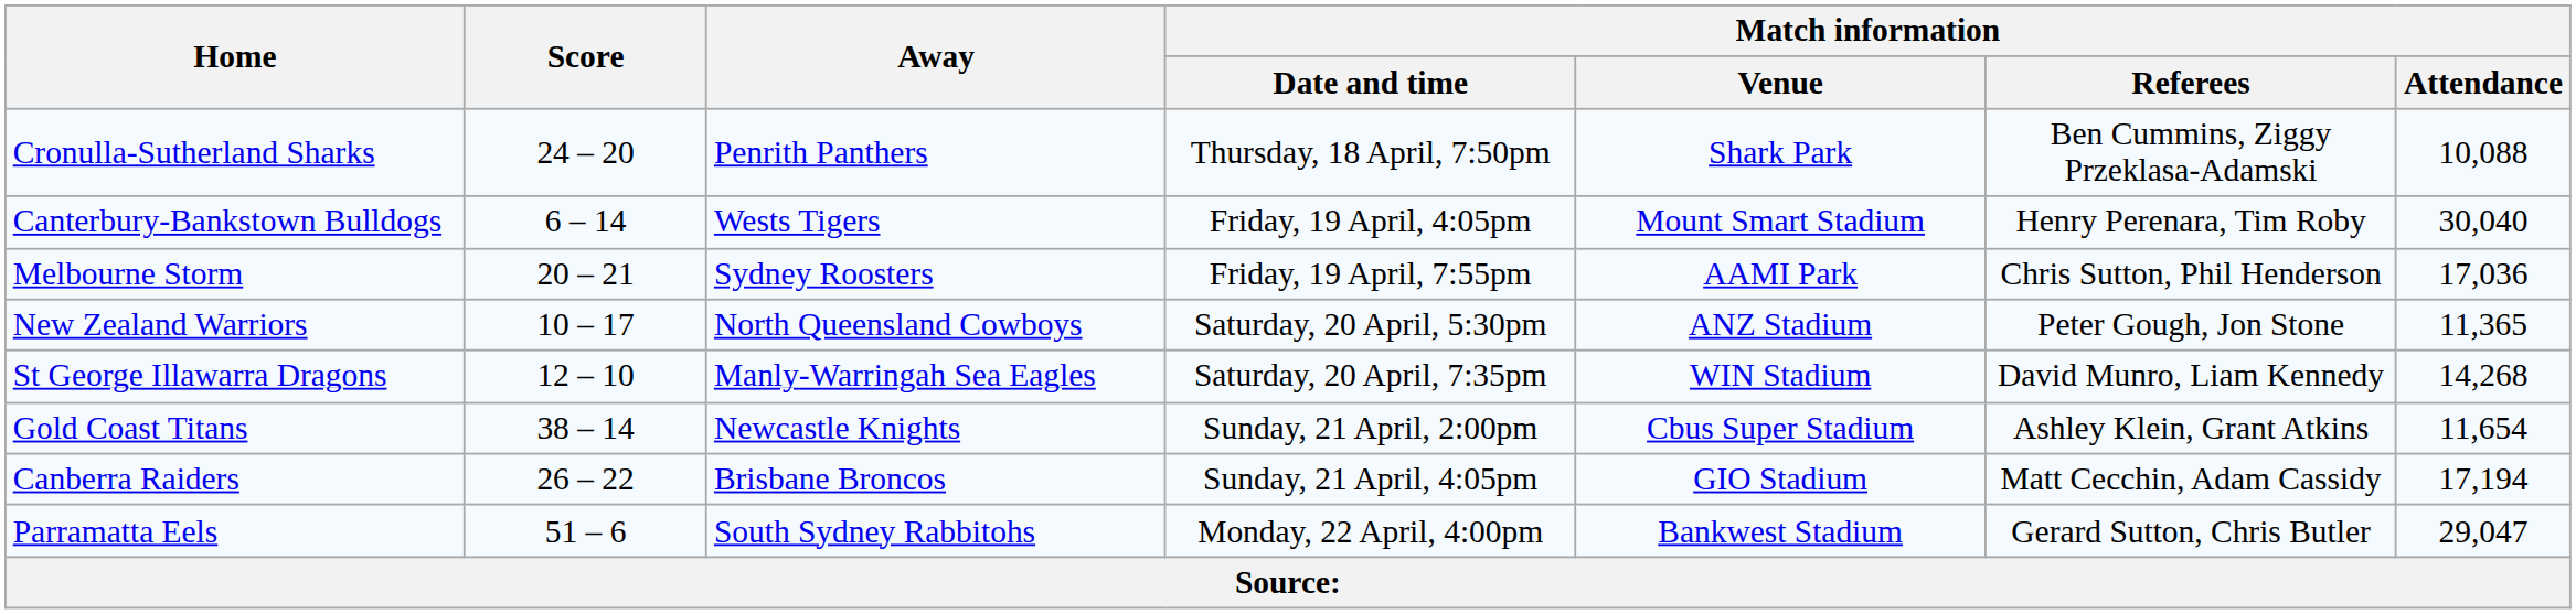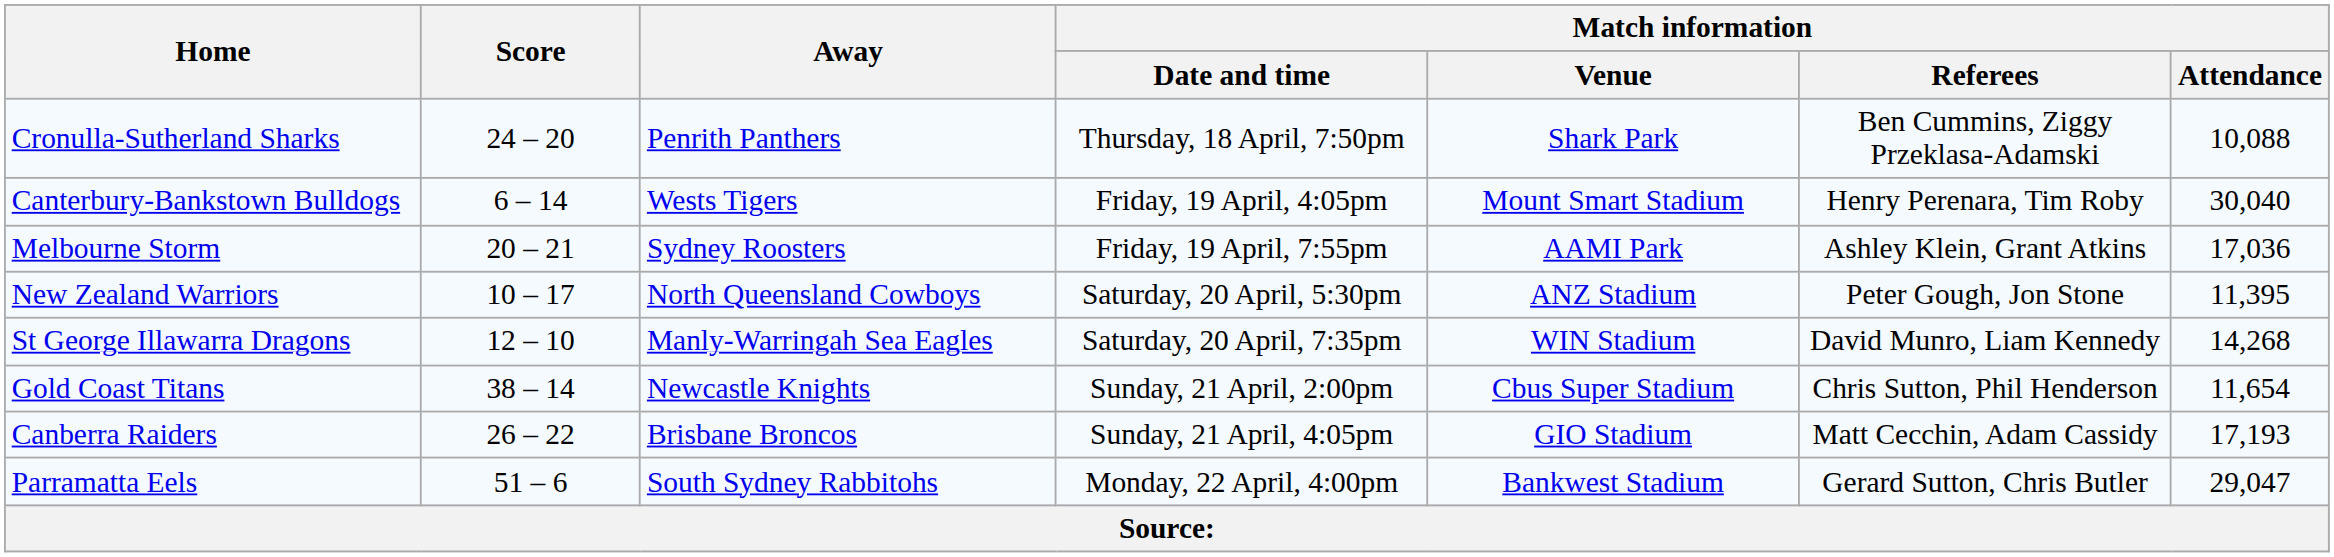 <table class="wikitable" style="border-collapse:collapse; text-align:center; width:100%;">
 <tr style="background:#c1d8ff;">
 <th rowspan="2" style="width:19%;">Home</th>
 <th rowspan="2" style="width:10%;">Score</th>
 <th rowspan="2" style="width:19%;">Away</th>
 <th colspan="6">Match information</th>
 </tr>
 <tr style="background:#efefef;">
 <th width="17%">Date and time</th>
 <th width="17%">Venue</th>
 <th width="17%">Referees</th>
 <th width="5%">Attendance</th>
 </tr>
 <tr style="text-align:center; background:#f5faff;">
 <td align="left"> <a href='#'>Cronulla-Sutherland Sharks</a></td>
 <td>24 – 20</td>
 <td align="left"> <a href='#'>Penrith Panthers</a></td>
 <td>Thursday, 18 April, 7:50pm</td>
 <td><a href='#'>Shark Park</a></td>
 <td>Ben Cummins, Ziggy Przeklasa-Adamski</td>
 <td>10,088</td>
 </tr>
 <tr style="text-align:center; background:#f5faff;">
 <td align="left"> <a href='#'>Canterbury-Bankstown Bulldogs</a></td>
 <td>6 – 14</td>
 <td align="left"> <a href='#'>Wests Tigers</a></td>
 <td>Friday, 19 April, 4:05pm</td>
 <td><a href='#'>Mount Smart Stadium</a></td>
 <td>Henry Perenara, Tim Roby</td>
 <td>30,040</td>
 </tr>
 <tr style="text-align:center; background:#f5faff;">
 <td align="left"> <a href='#'>Melbourne Storm</a></td>
 <td>20 – 21</td>
 <td align="left"> <a href='#'>Sydney Roosters</a></td>
 <td>Friday, 19 April, 7:55pm</td>
 <td><a href='#'>AAMI Park</a></td>
-<td>Chris Sutton, Phil Henderson</td>
+<td>Ashley Klein, Grant Atkins</td>
 <td>17,036</td>
 </tr>
 <tr style="text-align:center; background:#f5faff;">
 <td align="left"> <a href='#'>New Zealand Warriors</a></td>
 <td>10 – 17</td>
 <td align="left"> <a href='#'>North Queensland Cowboys</a></td>
 <td>Saturday, 20 April, 5:30pm</td>
 <td><a href='#'>ANZ Stadium</a></td>
 <td>Peter Gough, Jon Stone</td>
-<td>11,365</td>
+<td>11,395</td>
 </tr>
 <tr style="text-align:center; background:#f5faff;">
 <td align="left"> <a href='#'>St George Illawarra Dragons</a></td>
 <td>12 – 10</td>
 <td align="left"> <a href='#'>Manly-Warringah Sea Eagles</a></td>
 <td>Saturday, 20 April, 7:35pm</td>
 <td><a href='#'>WIN Stadium</a></td>
 <td>David Munro, Liam Kennedy</td>
 <td>14,268</td>
 </tr>
 <tr style="text-align:center; background:#f5faff;">
 <td align="left"> <a href='#'>Gold Coast Titans</a></td>
 <td>38 – 14</td>
 <td align="left"> <a href='#'>Newcastle Knights</a></td>
 <td>Sunday, 21 April, 2:00pm</td>
 <td><a href='#'>Cbus Super Stadium</a></td>
-<td>Ashley Klein, Grant Atkins</td>
+<td>Chris Sutton, Phil Henderson</td>
 <td>11,654</td>
 </tr>
 <tr style="text-align:center; background:#f5faff;">
 <td align="left"> <a href='#'>Canberra Raiders</a></td>
 <td>26 – 22</td>
 <td align="left"> <a href='#'>Brisbane Broncos</a></td>
 <td>Sunday, 21 April, 4:05pm</td>
 <td><a href='#'>GIO Stadium</a></td>
 <td>Matt Cecchin, Adam Cassidy</td>
-<td>17,194</td>
+<td>17,193</td>
 </tr>
 <tr style="text-align:center; background:#f5faff;">
 <td align="left"> <a href='#'>Parramatta Eels</a></td>
 <td>51 – 6</td>
 <td align="left"> <a href='#'>South Sydney Rabbitohs</a></td>
 <td>Monday, 22 April, 4:00pm</td>
 <td><a href='#'>Bankwest Stadium</a></td>
 <td>Gerard Sutton, Chris Butler</td>
 <td>29,047</td>
 </tr>
 <tr style="background:#c1d8ff;">
 <th colspan="7">Source:</th>
 </tr>
 </table>
